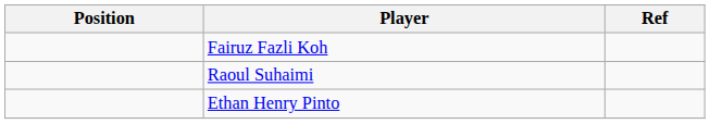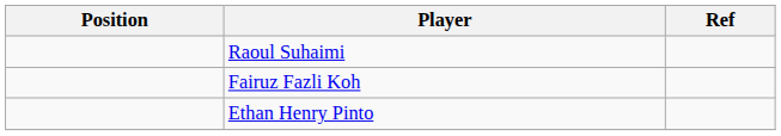 <table class="wikitable sortable" style="width:50%; text-align:center; font-size:100%; text-align:left;">
 <tr>
 <th>Position</th>
 <th>Player</th>
 <th>Ref</th>
 </tr>
 <tr>
 <td></td>
-<td> <a href='#'>Fairuz Fazli Koh</a></td>
+<td> <a href='#'>Raoul Suhaimi</a></td>
 <td></td>
 </tr>
 <tr>
 <td></td>
-<td> <a href='#'>Raoul Suhaimi</a></td>
+<td> <a href='#'>Fairuz Fazli Koh</a></td>
 <td></td>
 </tr>
 <tr>
 <td></td>
 <td> <a href='#'>Ethan Henry Pinto</a></td>
 <td></td>
 </tr>
 <tr>
 </tr>
 </table>
